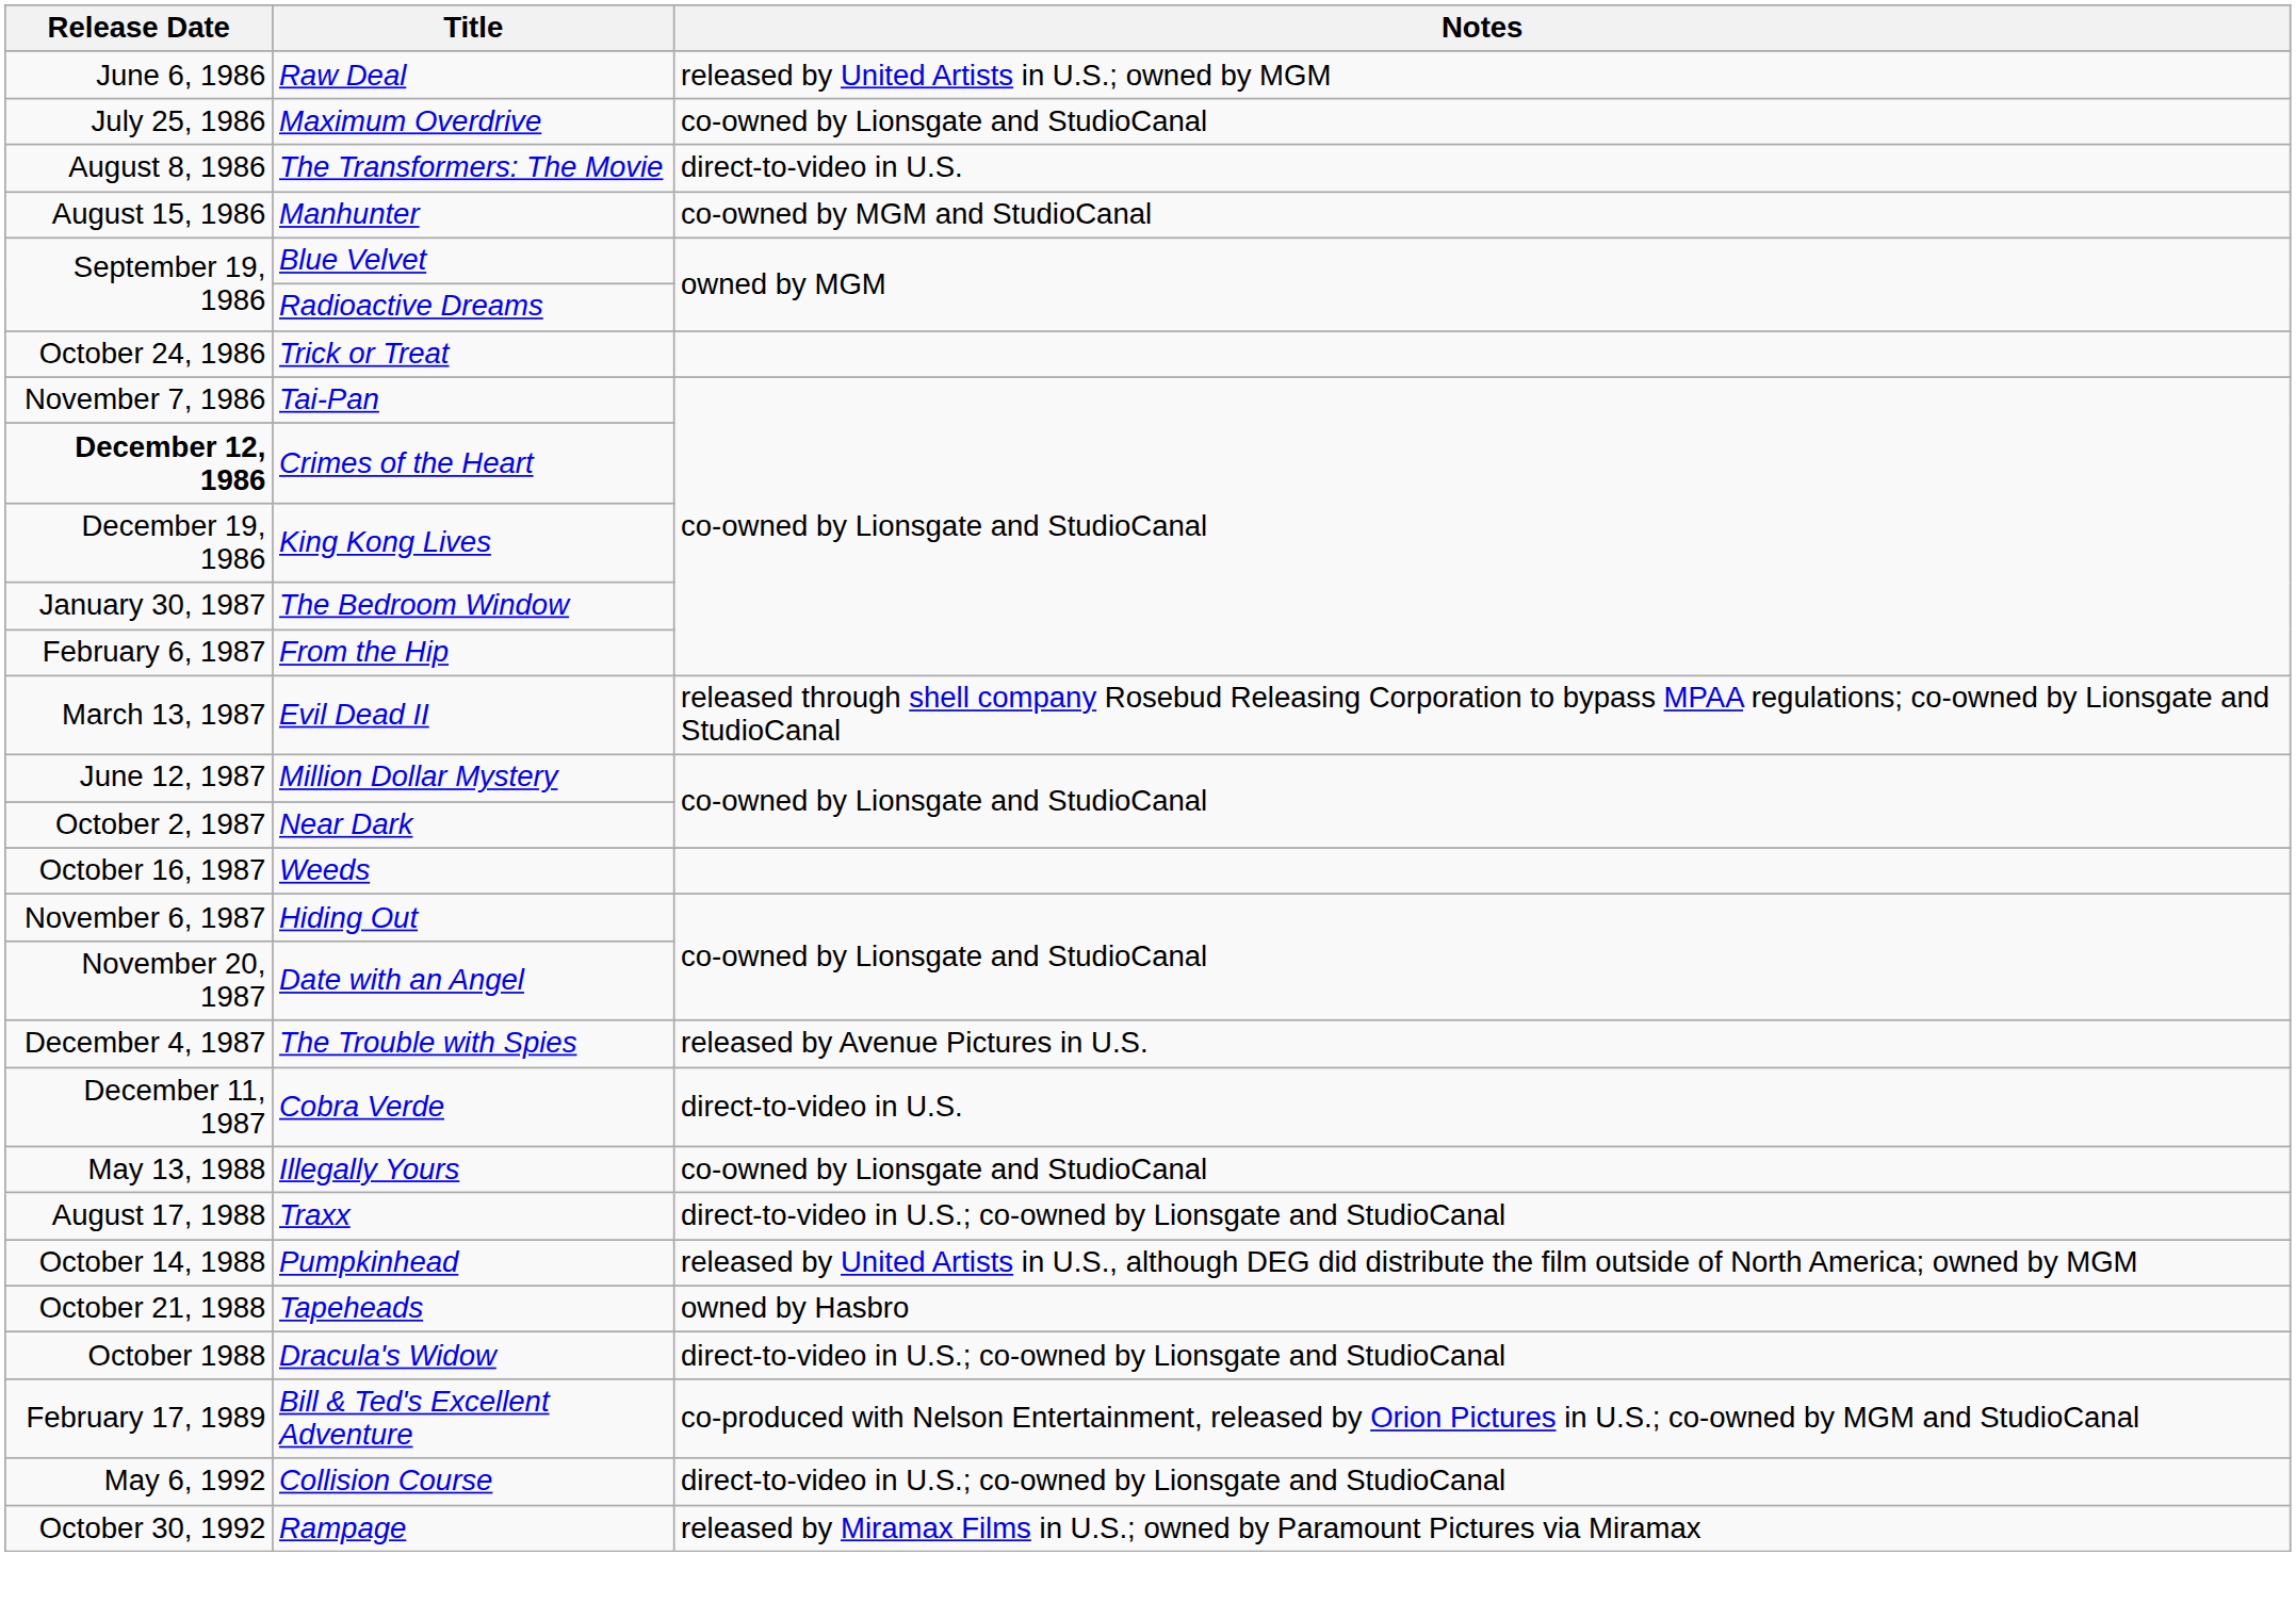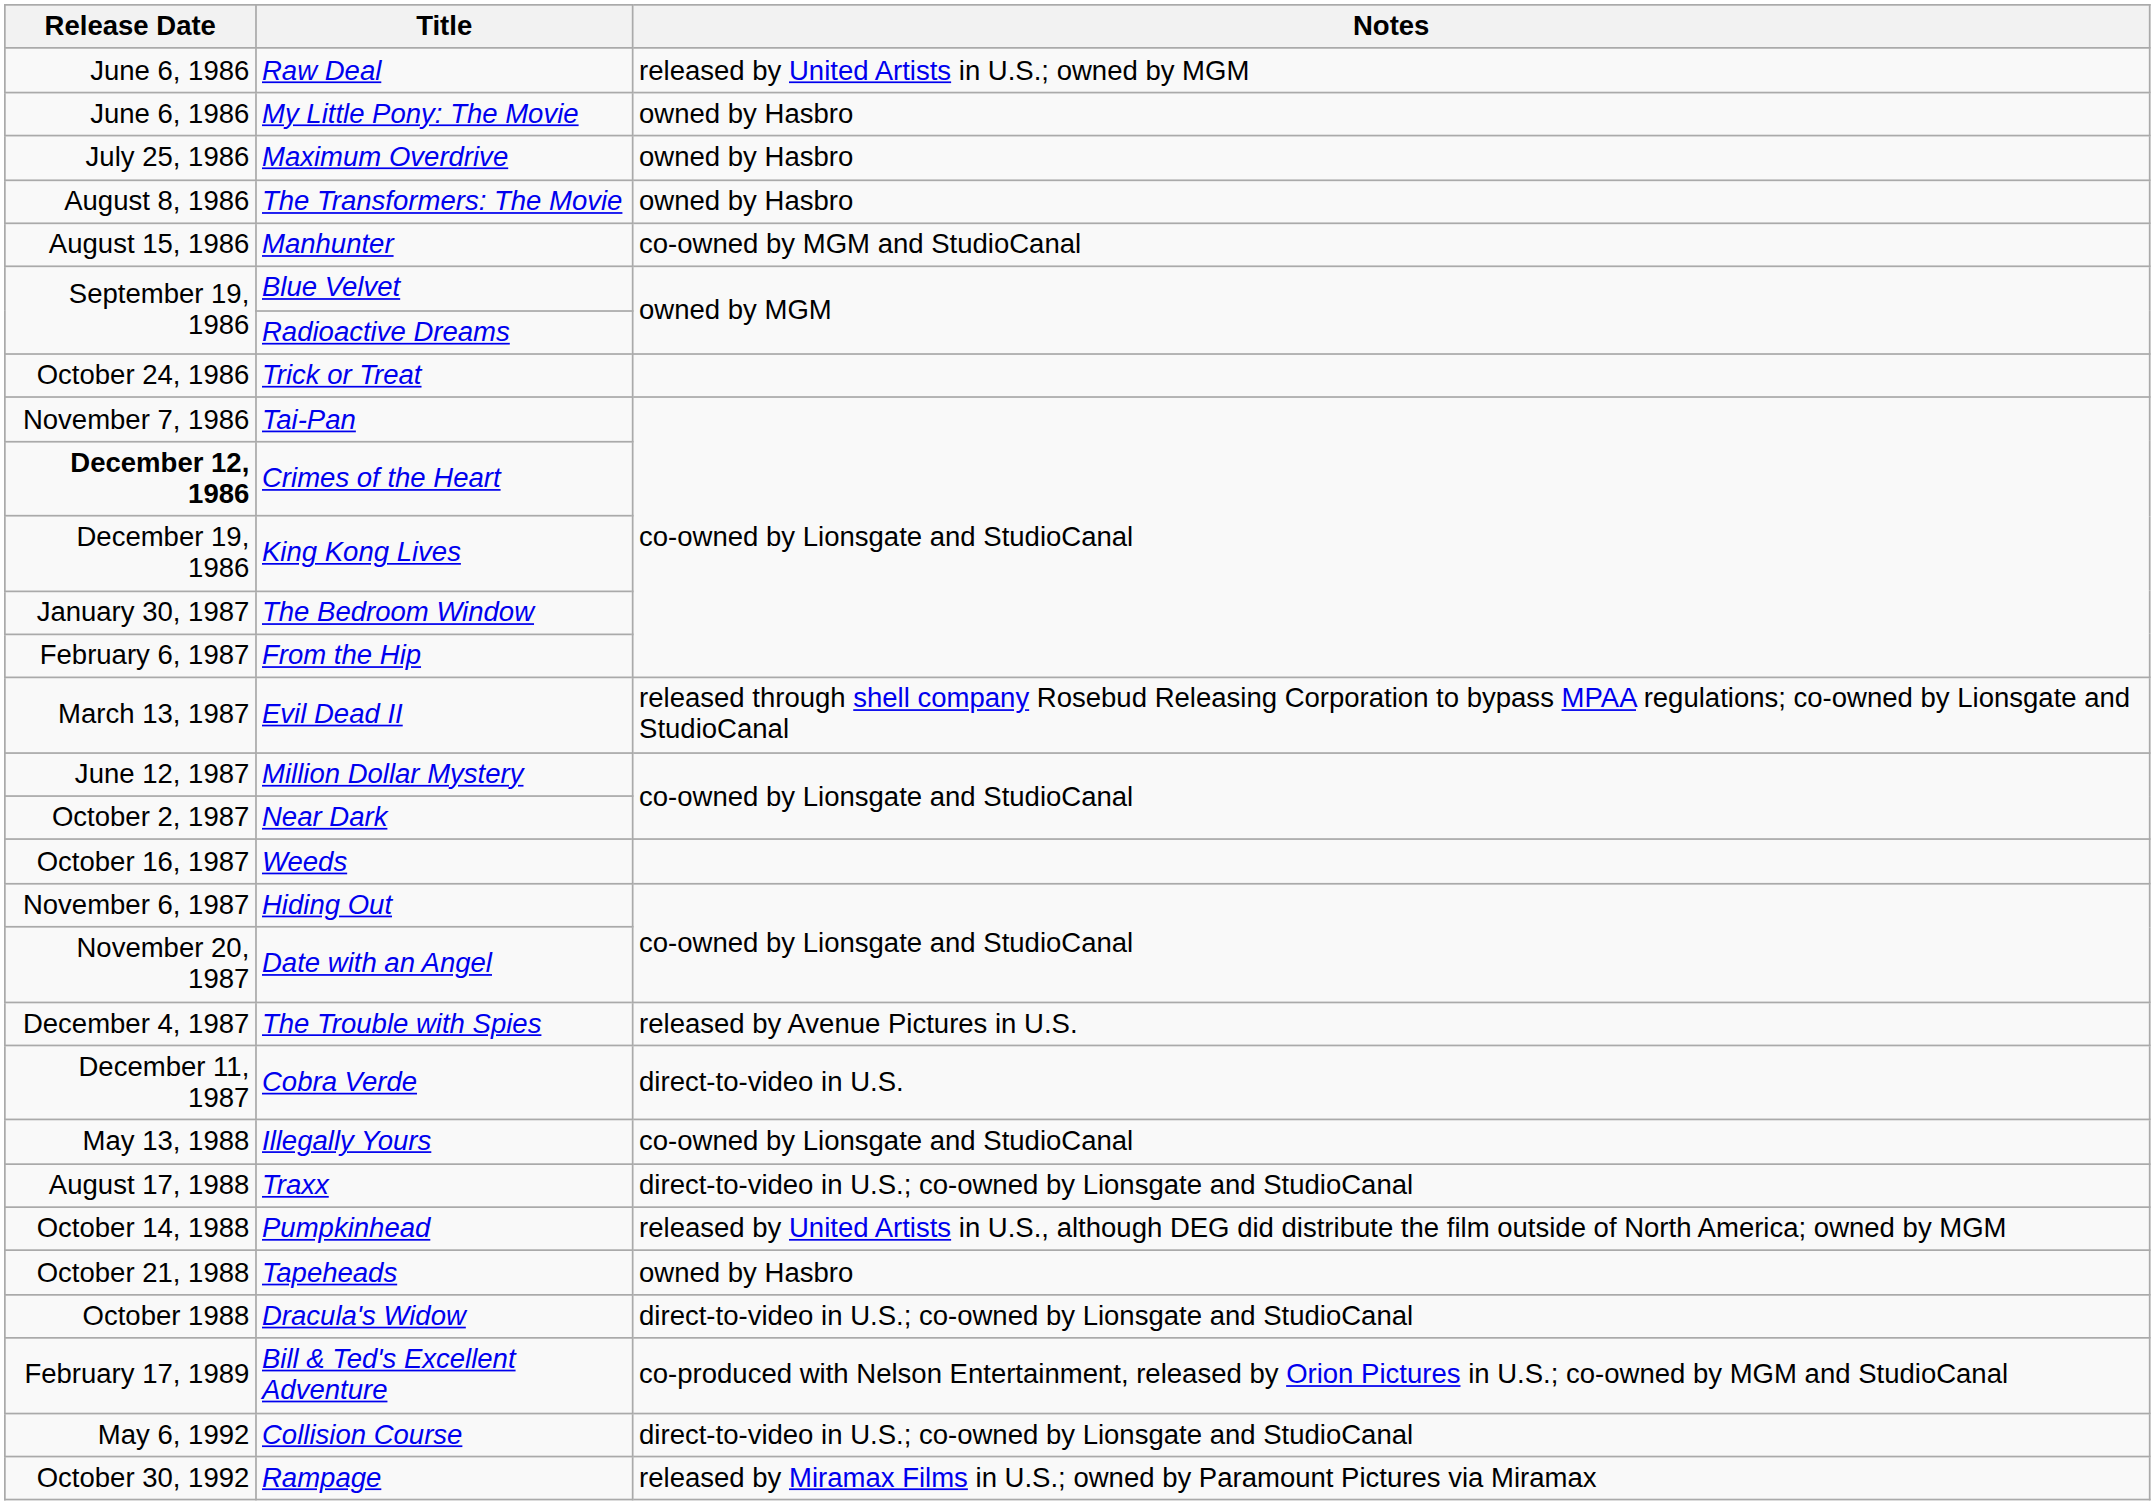 <table class="wikitable sortable">
 <tr>
 <th>Release Date</th>
 <th>Title</th>
 <th>Notes</th>
 </tr>
 <tr>
 <td align="right">June 6, 1986</td>
 <td><em><a href='#'>Raw Deal</a></em></td>
 <td>released by <a href='#'>United Artists</a> in U.S.; owned by MGM</td>
 </tr>
 <tr>
+<td align="right">June 6, 1986</td>
+<td><em><a href='#'>My Little Pony: The Movie</a></em></td>
+<td>owned by Hasbro</td>
+</tr>
+<tr>
 <td align="right">July 25, 1986</td>
 <td><em><a href='#'>Maximum Overdrive</a></em></td>
-<td>co-owned by Lionsgate and StudioCanal</td>
+<td>owned by Hasbro</td>
 </tr>
 <tr>
 <td align="right">August 8, 1986</td>
 <td><em><a href='#'>The Transformers: The Movie</a></em></td>
-<td>direct-to-video in U.S.</td>
+<td>owned by Hasbro</td>
 </tr>
 <tr>
 <td align="right">August 15, 1986</td>
 <td><em><a href='#'>Manhunter</a></em></td>
 <td>co-owned by MGM and StudioCanal</td>
 </tr>
 <tr>
 <td align="right" rowspan="2">September 19, 1986</td>
 <td><em><a href='#'>Blue Velvet</a></em></td>
 <td rowspan="2">owned by MGM</td>
 </tr>
 <tr>
 <td><em><a href='#'>Radioactive Dreams</a></em></td>
 </tr>
 <tr>
 <td align="right">October 24, 1986</td>
 <td><em><a href='#'>Trick or Treat</a></em></td>
 <td></td>
 </tr>
 <tr>
 <td align="right">November 7, 1986</td>
 <td><em><a href='#'>Tai-Pan</a></em></td>
 <td rowspan="5">co-owned by Lionsgate and StudioCanal</td>
 </tr>
 <tr>
 <td align="right"><strong>December 12, 1986</strong></td>
 <td><em><a href='#'>Crimes of the Heart</a></em></td>
 </tr>
 <tr>
 <td align="right">December 19, 1986</td>
 <td><em><a href='#'>King Kong Lives</a></em></td>
 </tr>
 <tr>
 <td align="right">January 30, 1987</td>
 <td><em><a href='#'>The Bedroom Window</a></em></td>
 </tr>
 <tr>
 <td align="right">February 6, 1987</td>
 <td><em><a href='#'>From the Hip</a></em></td>
 </tr>
 <tr>
 <td align="right">March 13, 1987</td>
 <td><em><a href='#'>Evil Dead II</a></em></td>
 <td>released through <a href='#'>shell company</a> Rosebud Releasing Corporation to bypass <a href='#'>MPAA</a> regulations; co-owned by Lionsgate and StudioCanal</td>
 </tr>
 <tr>
 <td align="right">June 12, 1987</td>
 <td><em><a href='#'>Million Dollar Mystery</a></em></td>
 <td rowspan="2">co-owned by Lionsgate and StudioCanal</td>
 </tr>
 <tr>
 <td align="right">October 2, 1987</td>
 <td><em><a href='#'>Near Dark</a></em></td>
 </tr>
 <tr>
 <td align="right">October 16, 1987</td>
 <td><em><a href='#'>Weeds</a></em></td>
 <td></td>
 </tr>
 <tr>
 <td align="right">November 6, 1987</td>
 <td><em><a href='#'>Hiding Out</a></em></td>
 <td rowspan="2">co-owned by Lionsgate and StudioCanal</td>
 </tr>
 <tr>
 <td align="right">November 20, 1987</td>
 <td><em><a href='#'>Date with an Angel</a></em></td>
 </tr>
 <tr>
 <td align="right">December 4, 1987</td>
 <td><em><a href='#'>The Trouble with Spies</a></em></td>
 <td>released by Avenue Pictures in U.S.</td>
 </tr>
 <tr>
 <td align="right">December 11, 1987</td>
 <td><em><a href='#'>Cobra Verde</a></em></td>
 <td>direct-to-video in U.S.</td>
 </tr>
 <tr>
 <td align="right">May 13, 1988</td>
 <td><em><a href='#'>Illegally Yours</a></em></td>
 <td>co-owned by Lionsgate and StudioCanal</td>
 </tr>
 <tr>
 <td align="right">August 17, 1988</td>
 <td><em><a href='#'>Traxx</a></em></td>
 <td>direct-to-video in U.S.; co-owned by Lionsgate and StudioCanal</td>
 </tr>
 <tr>
 <td align="right">October 14, 1988</td>
 <td><em><a href='#'>Pumpkinhead</a></em></td>
 <td>released by <a href='#'>United Artists</a> in U.S., although DEG did distribute the film outside of North America; owned by MGM</td>
 </tr>
 <tr>
 <td align="right">October 21, 1988</td>
 <td><em><a href='#'>Tapeheads</a></em></td>
 <td>owned by Hasbro</td>
 </tr>
 <tr>
 <td align="right">October 1988</td>
 <td><em><a href='#'>Dracula's Widow</a></em></td>
 <td>direct-to-video in U.S.; co-owned by Lionsgate and StudioCanal</td>
 </tr>
 <tr>
 <td align="right">February 17, 1989</td>
 <td><em><a href='#'>Bill & Ted's Excellent Adventure</a></em></td>
 <td>co-produced with Nelson Entertainment, released by <a href='#'>Orion Pictures</a> in U.S.; co-owned by MGM and StudioCanal</td>
 </tr>
 <tr>
 <td align="right">May 6, 1992</td>
 <td><em><a href='#'>Collision Course</a></em></td>
 <td>direct-to-video in U.S.; co-owned by Lionsgate and StudioCanal</td>
 </tr>
 <tr>
 <td align="right">October 30, 1992</td>
 <td><em><a href='#'>Rampage</a></em></td>
 <td>released by <a href='#'>Miramax Films</a> in U.S.; owned by Paramount Pictures via Miramax</td>
 </tr>
 </table>
